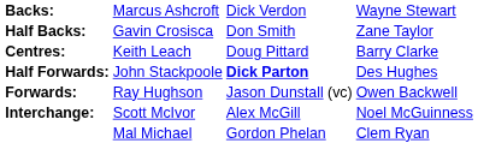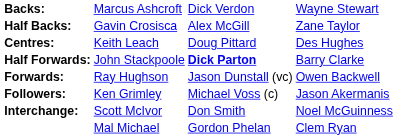 <table border="0" cellpadding="2" cellspacing="0" align="center">
 <tr>
 <td><strong>Backs:</strong></td>
 <td><a href='#'>Marcus Ashcroft</a></td>
 <td><a href='#'>Dick Verdon</a></td>
 <td><a href='#'>Wayne Stewart</a></td>
 </tr>
 <tr>
 <td><strong>Half Backs:</strong></td>
 <td><a href='#'>Gavin Crosisca</a></td>
-<td><a href='#'>Don Smith</a></td>
+<td><a href='#'>Alex McGill</a></td>
 <td><a href='#'>Zane Taylor</a></td>
 </tr>
 <tr>
 <td><strong>Centres:</strong></td>
 <td><a href='#'>Keith Leach</a></td>
 <td><a href='#'>Doug Pittard</a></td>
-<td><a href='#'>Barry Clarke</a></td>
+<td><a href='#'>Des Hughes</a></td>
 </tr>
 <tr>
 <td><strong>Half Forwards:</strong></td>
 <td><a href='#'>John Stackpoole</a></td>
 <td><strong><a href='#'>Dick Parton</a></strong></td>
-<td><a href='#'>Des Hughes</a></td>
+<td><a href='#'>Barry Clarke</a></td>
 </tr>
 <tr>
 <td><strong>Forwards:</strong></td>
 <td><a href='#'>Ray Hughson</a></td>
 <td><a href='#'>Jason Dunstall</a> (vc)</td>
 <td><a href='#'>Owen Backwell</a></td>
 </tr>
 <tr>
+<td><strong>Followers:</strong></td>
+<td><a href='#'>Ken Grimley</a></td>
+<td><a href='#'>Michael Voss</a> (c)</td>
+<td><a href='#'>Jason Akermanis</a></td>
+</tr>
+<tr>
 <td><strong>Interchange:</strong></td>
 <td><a href='#'>Scott McIvor</a></td>
-<td><a href='#'>Alex McGill</a></td>
+<td><a href='#'>Don Smith</a></td>
 <td><a href='#'>Noel McGuinness</a></td>
 </tr>
 <tr>
 <td></td>
 <td><a href='#'>Mal Michael</a></td>
 <td><a href='#'>Gordon Phelan</a></td>
 <td><a href='#'>Clem Ryan</a></td>
 </tr>
 </table>
